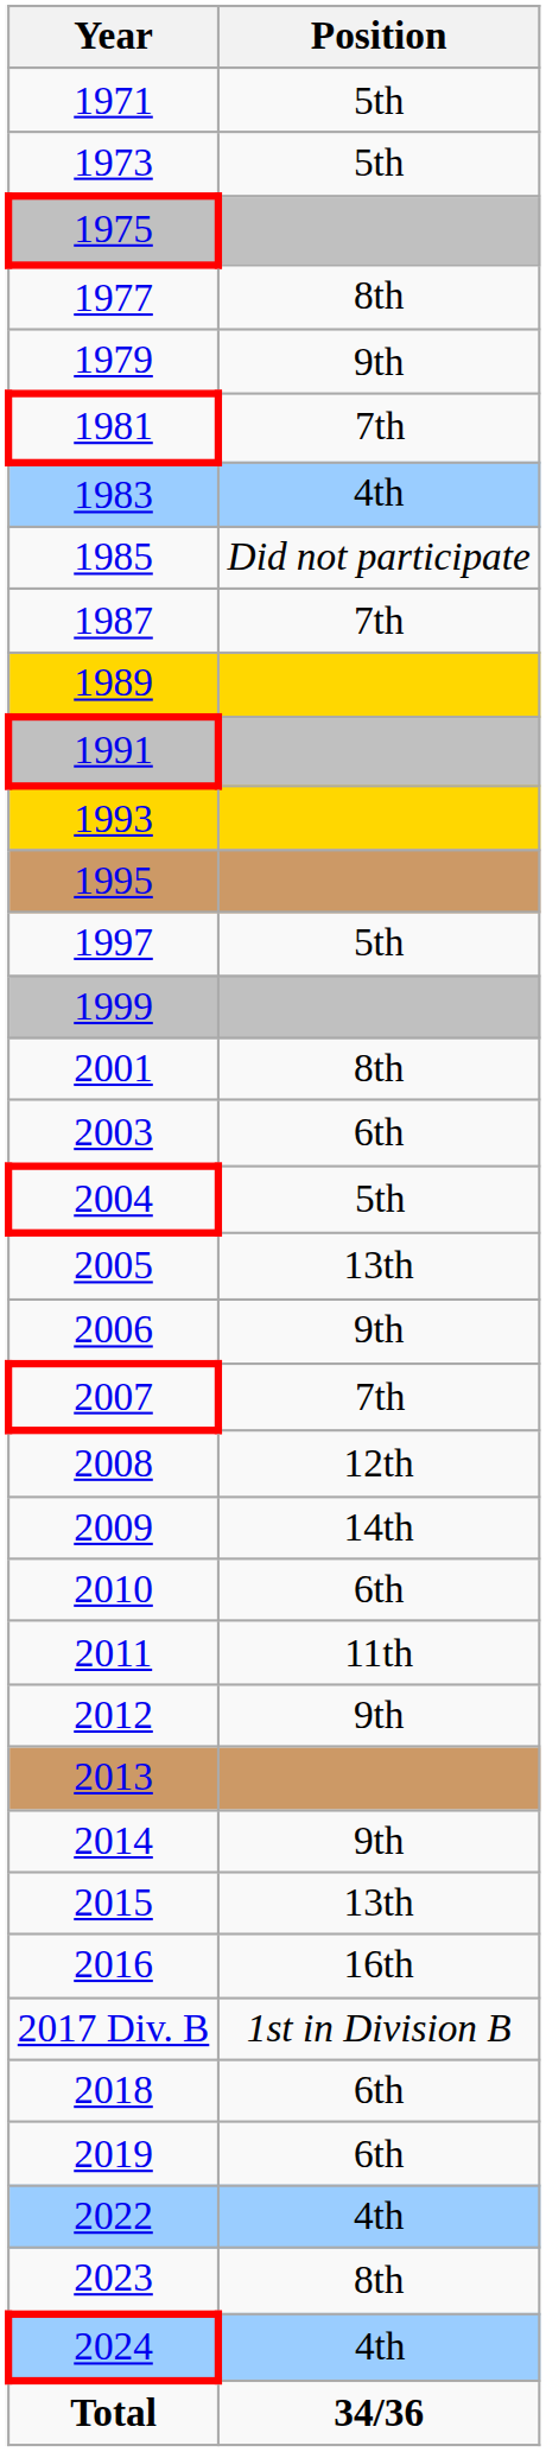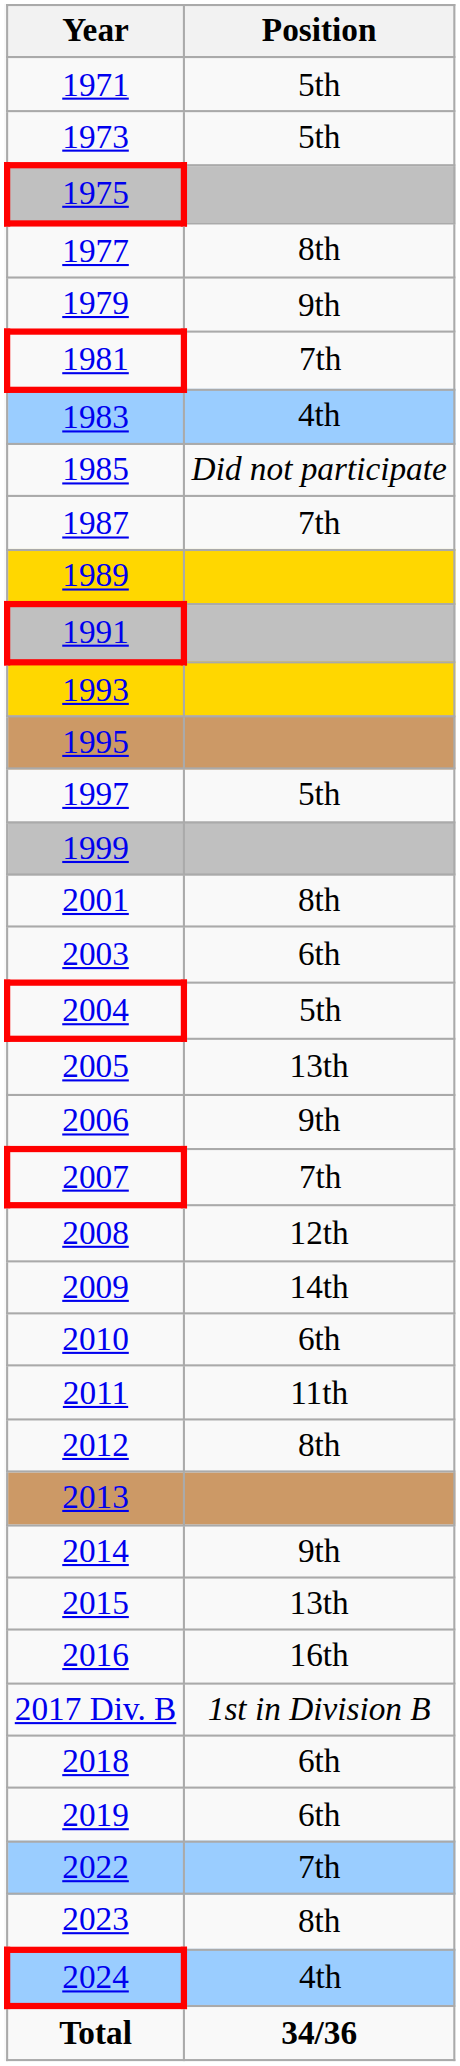 <table class="wikitable" style="text-align: center;">
 <tr>
 <th>Year</th>
 <th>Position</th>
 </tr>
 <tr>
 <td> <a href='#'>1971</a></td>
 <td>5th</td>
 </tr>
 <tr>
 <td> <a href='#'>1973</a></td>
 <td>5th</td>
 </tr>
 <tr bgcolor=silver>
 <td style="border: 3px solid red"> <a href='#'>1975</a></td>
 <td></td>
 </tr>
 <tr>
 <td> <a href='#'>1977</a></td>
 <td>8th</td>
 </tr>
 <tr>
 <td> <a href='#'>1979</a></td>
 <td>9th</td>
 </tr>
 <tr>
 <td style="border: 3px solid red"> <a href='#'>1981</a></td>
 <td>7th</td>
 </tr>
 <tr bgcolor=#9acdff>
 <td> <a href='#'>1983</a></td>
 <td>4th</td>
 </tr>
 <tr>
 <td> <a href='#'>1985</a></td>
 <td><em>Did not participate</em></td>
 </tr>
 <tr>
 <td> <a href='#'>1987</a></td>
 <td>7th</td>
 </tr>
 <tr bgcolor=gold>
 <td> <a href='#'>1989</a></td>
 <td></td>
 </tr>
 <tr bgcolor=silver>
 <td style="border: 3px solid red"> <a href='#'>1991</a></td>
 <td></td>
 </tr>
 <tr bgcolor=gold>
 <td> <a href='#'>1993</a></td>
 <td></td>
 </tr>
 <tr bgcolor=#cc9966>
 <td> <a href='#'>1995</a></td>
 <td></td>
 </tr>
 <tr>
 <td> <a href='#'>1997</a></td>
 <td>5th</td>
 </tr>
 <tr bgcolor=silver>
 <td> <a href='#'>1999</a></td>
 <td></td>
 </tr>
 <tr>
 <td> <a href='#'>2001</a></td>
 <td>8th</td>
 </tr>
 <tr>
 <td> <a href='#'>2003</a></td>
 <td>6th</td>
 </tr>
 <tr>
 <td style="border: 3px solid red"> <a href='#'>2004</a></td>
 <td>5th</td>
 </tr>
 <tr>
 <td> <a href='#'>2005</a></td>
 <td>13th</td>
 </tr>
 <tr>
 <td> <a href='#'>2006</a></td>
 <td>9th</td>
 </tr>
 <tr>
 <td style="border: 3px solid red"> <a href='#'>2007</a></td>
 <td>7th</td>
 </tr>
 <tr>
 <td> <a href='#'>2008</a></td>
 <td>12th</td>
 </tr>
 <tr>
 <td> <a href='#'>2009</a></td>
 <td>14th</td>
 </tr>
 <tr>
 <td> <a href='#'>2010</a></td>
 <td>6th</td>
 </tr>
 <tr>
 <td>  <a href='#'>2011</a></td>
 <td>11th</td>
 </tr>
 <tr>
 <td> <a href='#'>2012</a></td>
-<td>9th</td>
+<td>8th</td>
 </tr>
 <tr bgcolor=#cc9966>
 <td> <a href='#'>2013</a></td>
 <td></td>
 </tr>
 <tr>
 <td> <a href='#'>2014</a></td>
 <td>9th</td>
 </tr>
 <tr>
 <td> <a href='#'>2015</a></td>
 <td>13th</td>
 </tr>
 <tr>
 <td> <a href='#'>2016</a></td>
 <td>16th</td>
 </tr>
 <tr>
 <td> <a href='#'>2017 Div. B</a></td>
 <td><em>1st in Division B</em></td>
 </tr>
 <tr>
 <td> <a href='#'>2018</a></td>
 <td>6th</td>
 </tr>
 <tr>
 <td> <a href='#'>2019</a></td>
 <td>6th</td>
 </tr>
 <tr bgcolor=#9acdff>
 <td> <a href='#'>2022</a></td>
-<td>4th</td>
+<td>7th</td>
 </tr>
 <tr>
 <td> <a href='#'>2023</a></td>
 <td>8th</td>
 </tr>
 <tr bgcolor=#9acdff>
 <td style="border: 3px solid red"> <a href='#'>2024</a></td>
 <td>4th</td>
 </tr>
 <tr>
 <td><strong>Total</strong></td>
 <td><strong>34/36</strong></td>
 </tr>
 </table>
